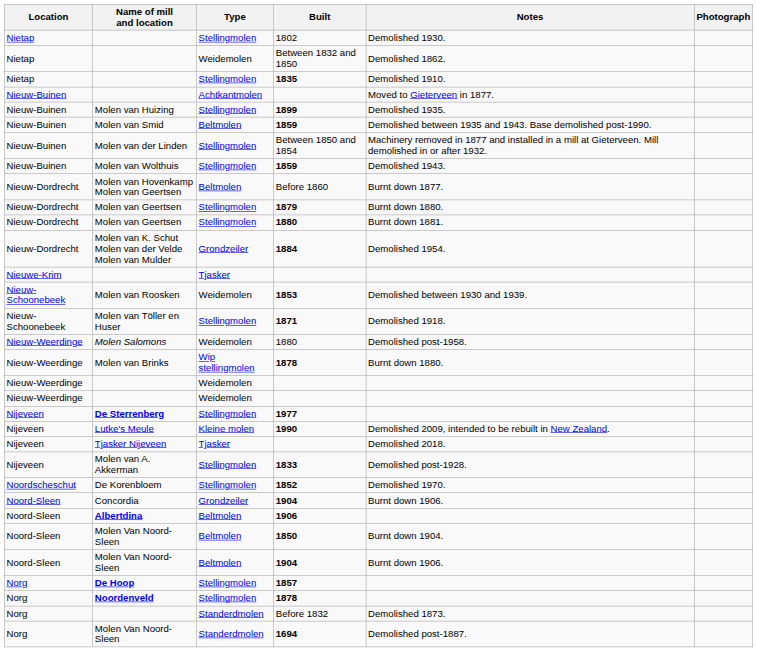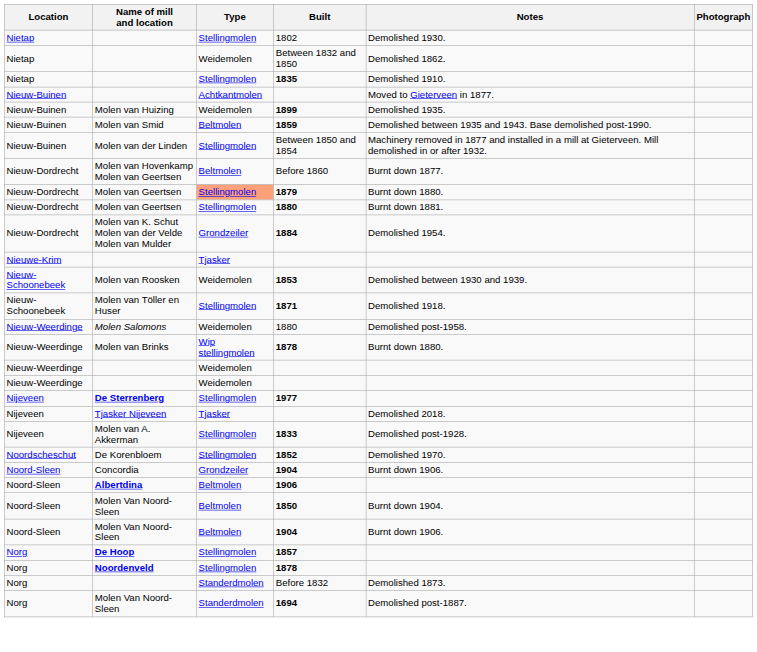 <table class="wikitable">
 <tr>
 <th>Location</th>
 <th>Name of mill<br>and location</th>
 <th>Type</th>
 <th>Built</th>
 <th>Notes</th>
 <th>Photograph</th>
 </tr>
 <tr>
 <td><a href='#'>Nietap</a></td>
 <td></td>
 <td><a href='#'>Stellingmolen</a></td>
 <td>1802</td>
 <td>Demolished 1930.</td>
 <td></td>
 </tr>
 <tr>
 <td>Nietap</td>
 <td></td>
 <td>Weidemolen</td>
 <td>Between 1832 and 1850</td>
 <td>Demolished 1862.</td>
 <td></td>
 </tr>
 <tr>
 <td>Nietap</td>
 <td></td>
 <td><a href='#'>Stellingmolen</a></td>
 <td><strong>1835</strong></td>
 <td>Demolished 1910.</td>
 <td></td>
 </tr>
 <tr>
 <td><a href='#'>Nieuw-Buinen</a></td>
 <td></td>
 <td><a href='#'>Achtkantmolen</a></td>
 <td></td>
 <td>Moved to <a href='#'>Gieterveen</a> in 1877.</td>
 <td></td>
 </tr>
 <tr>
 <td>Nieuw-Buinen</td>
 <td>Molen van Huizing<br></td>
-<td><a href='#'>Stellingmolen</a></td>
+<td>Weidemolen</td>
 <td><strong>1899</strong></td>
 <td>Demolished 1935.</td>
 <td></td>
 </tr>
 <tr>
 <td>Nieuw-Buinen</td>
 <td>Molen van Smid<br></td>
 <td><a href='#'>Beltmolen</a></td>
 <td><strong>1859</strong></td>
 <td>Demolished between 1935 and 1943. Base demolished post-1990.</td>
 <td></td>
 </tr>
 <tr>
 <td>Nieuw-Buinen</td>
 <td>Molen van der Linden<br></td>
 <td><a href='#'>Stellingmolen</a></td>
 <td>Between 1850 and 1854</td>
 <td>Machinery removed in 1877 and installed in a mill at Gieterveen. Mill demolished in or after 1932.</td>
 <td></td>
 </tr>
 <tr>
-<td>Nieuw-Buinen</td>
-<td>Molen van Wolthuis<br></td>
-<td><a href='#'>Stellingmolen</a></td>
-<td><strong>1859</strong></td>
-<td>Demolished 1943.</td>
-<td></td>
-</tr>
-<tr>
 <td>Nieuw-Dordrecht</td>
 <td>Molen van Hovenkamp<br>Molen van Geertsen<br></td>
 <td><a href='#'>Beltmolen</a></td>
 <td>Before 1860</td>
 <td>Burnt down 1877.</td>
 <td></td>
 </tr>
 <tr>
 <td>Nieuw-Dordrecht</td>
 <td>Molen van Geertsen<br></td>
-<td><a href='#'>Stellingmolen</a></td>
+<td style="background: lightsalmon;"><a href='#'>Stellingmolen</a></td>
 <td><strong>1879</strong></td>
 <td>Burnt down 1880.</td>
 <td></td>
 </tr>
 <tr>
 <td>Nieuw-Dordrecht</td>
 <td>Molen van Geertsen<br></td>
 <td><a href='#'>Stellingmolen</a></td>
 <td><strong>1880</strong></td>
 <td>Burnt down 1881.</td>
 <td></td>
 </tr>
 <tr>
 <td>Nieuw-Dordrecht</td>
 <td>Molen van K. Schut<br>Molen van der Velde<br>Molen van Mulder<br></td>
 <td><a href='#'>Grondzeiler</a></td>
 <td><strong>1884</strong></td>
 <td>Demolished 1954.</td>
 <td></td>
 </tr>
 <tr>
 <td><a href='#'>Nieuwe-Krim</a></td>
 <td></td>
 <td><a href='#'>Tjasker</a></td>
 <td></td>
 <td></td>
 <td></td>
 </tr>
 <tr>
 <td><a href='#'>Nieuw-Schoonebeek</a></td>
 <td>Molen van Roosken<br></td>
 <td>Weidemolen</td>
 <td><strong>1853</strong></td>
 <td>Demolished between 1930 and 1939.</td>
 <td></td>
 </tr>
 <tr>
 <td>Nieuw-Schoonebeek</td>
 <td>Molen van Töller en Huser<br></td>
 <td><a href='#'>Stellingmolen</a></td>
 <td><strong>1871</strong></td>
 <td>Demolished  1918.</td>
 <td></td>
 </tr>
 <tr>
 <td><a href='#'>Nieuw-Weerdinge</a></td>
 <td><em>Molen Salomons</em><br></td>
 <td>Weidemolen</td>
 <td> 1880</td>
 <td>Demolished post-1958.</td>
 <td></td>
 </tr>
 <tr>
 <td>Nieuw-Weerdinge</td>
 <td>Molen van Brinks<br></td>
 <td><a href='#'>Wip stellingmolen</a></td>
 <td><strong>1878</strong></td>
 <td>Burnt down 1880.</td>
 <td></td>
 </tr>
 <tr>
 <td>Nieuw-Weerdinge</td>
 <td></td>
 <td>Weidemolen</td>
 <td></td>
 <td></td>
 <td></td>
 </tr>
 <tr>
 <td>Nieuw-Weerdinge</td>
 <td></td>
 <td>Weidemolen</td>
 <td></td>
 <td></td>
 <td></td>
 </tr>
 <tr>
 <td><a href='#'>Nijeveen</a></td>
 <td><strong><a href='#'>De Sterrenberg</a></strong><br></td>
 <td><a href='#'>Stellingmolen</a></td>
 <td><strong>1977</strong></td>
 <td></td>
-<td></td>
-</tr>
-<tr>
-<td>Nijeveen</td>
-<td><a href='#'>Lutke's Meule</a><br></td>
-<td><a href='#'>Kleine molen</a></td>
-<td><strong>1990</strong></td>
-<td>Demolished 2009, intended to be rebuilt in <a href='#'>New Zealand</a>.</td>
 <td></td>
 </tr>
 <tr>
 <td>Nijeveen</td>
 <td><a href='#'>Tjasker Nijeveen</a></td>
 <td><a href='#'>Tjasker</a></td>
 <td></td>
 <td>Demolished 2018.</td>
 <td></td>
 </tr>
 <tr>
 <td>Nijeveen</td>
 <td>Molen van A. Akkerman<br></td>
 <td><a href='#'>Stellingmolen</a></td>
 <td><strong>1833</strong></td>
 <td>Demolished post-1928.</td>
 <td></td>
 </tr>
 <tr>
 <td><a href='#'>Noordscheschut</a></td>
 <td>De Korenbloem<br></td>
 <td><a href='#'>Stellingmolen</a></td>
 <td><strong>1852</strong></td>
 <td>Demolished 1970.</td>
 <td></td>
 </tr>
 <tr>
 <td><a href='#'>Noord-Sleen</a></td>
 <td>Concordia<br></td>
 <td><a href='#'>Grondzeiler</a></td>
 <td><strong>1904</strong></td>
 <td>Burnt down 1906.</td>
 <td></td>
 </tr>
 <tr>
 <td>Noord-Sleen</td>
 <td><strong><a href='#'>Albertdina</a></strong><br></td>
 <td><a href='#'>Beltmolen</a></td>
 <td><strong>1906</strong></td>
 <td></td>
 <td></td>
 </tr>
 <tr>
 <td>Noord-Sleen</td>
 <td>Molen Van Noord-Sleen<br></td>
 <td><a href='#'>Beltmolen</a></td>
 <td><strong>1850</strong></td>
 <td>Burnt down 1904.</td>
 <td></td>
 </tr>
 <tr>
 <td>Noord-Sleen</td>
 <td>Molen Van Noord-Sleen<br></td>
 <td><a href='#'>Beltmolen</a></td>
 <td><strong>1904</strong></td>
 <td>Burnt down 1906.</td>
 <td></td>
 </tr>
 <tr>
 <td><a href='#'>Norg</a></td>
 <td><strong><a href='#'>De Hoop</a></strong><br></td>
 <td><a href='#'>Stellingmolen</a></td>
 <td><strong>1857</strong></td>
 <td></td>
 </tr>
 <tr>
 <td>Norg</td>
 <td><strong><a href='#'>Noordenveld</a></strong><br></td>
 <td><a href='#'>Stellingmolen</a></td>
 <td><strong>1878</strong></td>
 <td></td>
 <td></td>
 </tr>
 <tr>
 <td>Norg</td>
 <td></td>
 <td><a href='#'>Standerdmolen</a></td>
 <td>Before 1832</td>
 <td>Demolished 1873.</td>
 <td></td>
 </tr>
 <tr>
 <td>Norg</td>
 <td>Molen Van Noord-Sleen<br></td>
 <td><a href='#'>Standerdmolen</a></td>
 <td><strong>1694</strong></td>
 <td>Demolished post-1887.</td>
 <td></td>
 </tr>
 </table>
